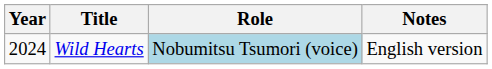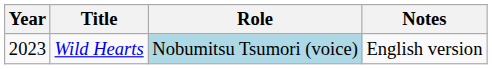 <table class="wikitable plainrowheaders sortable">
 <tr>
 <th scope="col">Year</th>
 <th scope="col">Title</th>
 <th scope="col">Role</th>
 <th scope="col" class="unsortable">Notes</th>
 </tr>
 <tr>
-<td>2024</td>
+<td>2023</td>
 <td><em><a href='#'>Wild Hearts</a></em></td>
 <td style="background: lightblue;">Nobumitsu Tsumori (voice)</td>
 <td>English version</td>
 </tr>
 </table>
